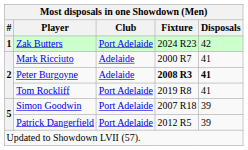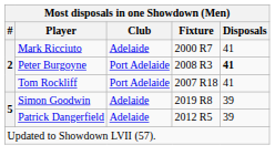 <table class="wikitable">
 <tr>
 <th colspan="5">Most disposals in one Showdown (Men)</th>
 </tr>
 <tr>
 <th>#</th>
 <th>Player</th>
 <th>Club</th>
 <th>Fixture</th>
 <th>Disposals</th>
 </tr>
-<tr style="background:#cfc;">
-<th>1</th>
-<td><a href='#'>Zak Butters</a></td>
-<td><a href='#'>Port Adelaide</a></td>
-<td>2024 R23</td>
-<td>42</td>
-</tr>
 <tr>
 <th rowspan="3">2</th>
 <td><a href='#'>Mark Ricciuto</a></td>
 <td><a href='#'>Adelaide</a></td>
 <td>2000 R7</td>
 <td>41</td>
 </tr>
 <tr>
 <td><a href='#'>Peter Burgoyne</a></td>
-<td><a href='#'>Adelaide</a></td>
-<td><strong>2008 R3</strong></td>
+<td><a href='#'>Port Adelaide</a></td>
+<td>2008 R3</td>
 <td><strong>41</strong></td>
 </tr>
 <tr>
 <td><a href='#'>Tom Rockliff</a></td>
 <td><a href='#'>Port Adelaide</a></td>
-<td>2019 R8</td>
+<td>2007 R18</td>
 <td>41</td>
 </tr>
 <tr>
 <th rowspan="2">5</th>
 <td><a href='#'>Simon Goodwin</a></td>
-<td><a href='#'>Port Adelaide</a></td>
-<td>2007 R18</td>
+<td><a href='#'>Adelaide</a></td>
+<td>2019 R8</td>
 <td>39</td>
 </tr>
 <tr>
 <td><a href='#'>Patrick Dangerfield</a></td>
-<td><a href='#'>Port Adelaide</a></td>
+<td><a href='#'>Adelaide</a></td>
 <td>2012 R5</td>
 <td>39</td>
 </tr>
 <tr>
 <td colspan="5">Updated to Showdown LVII (57).</td>
 </tr>
 </table>
